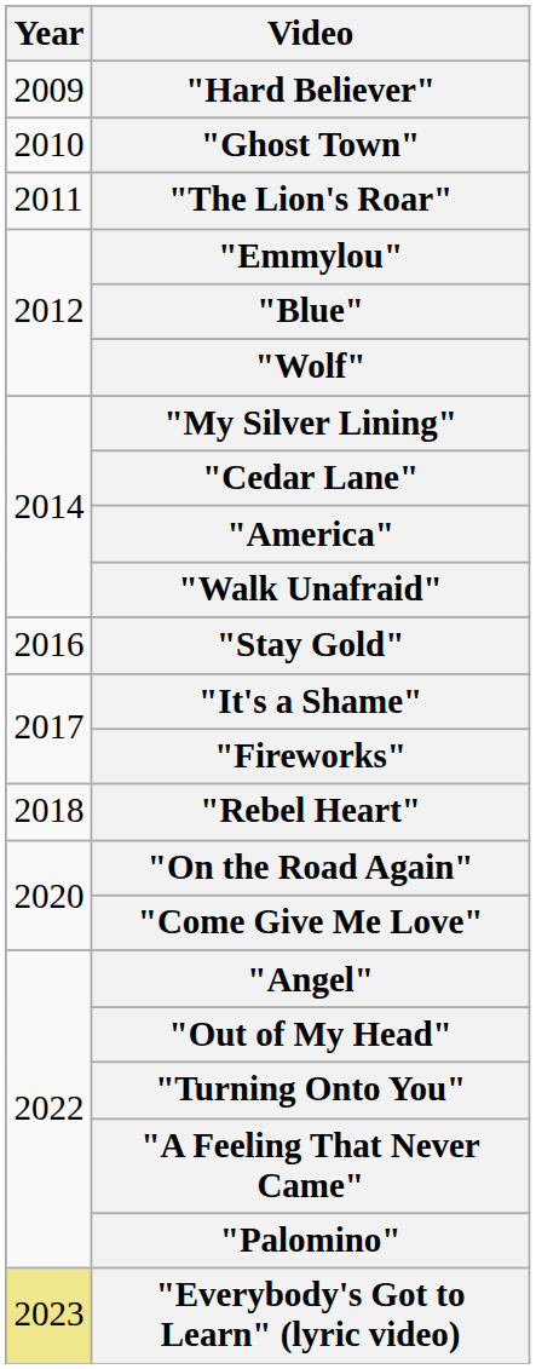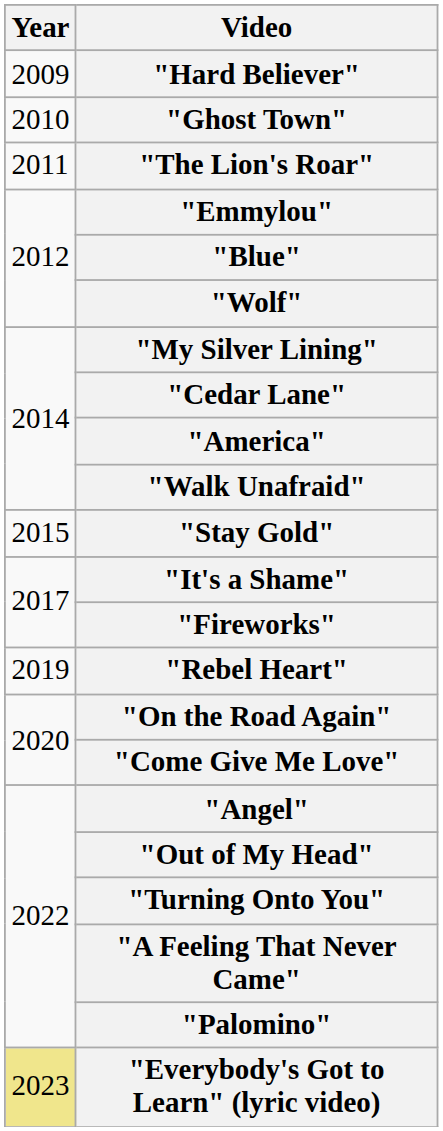 <table class="wikitable plainrowheaders">
 <tr>
 <th>Year</th>
 <th style="width:12em;">Video</th>
 </tr>
 <tr>
 <td>2009</td>
 <th scope="row">"Hard Believer"</th>
 </tr>
 <tr>
 <td>2010</td>
 <th scope="row">"Ghost Town"</th>
 </tr>
 <tr>
 <td>2011</td>
 <th scope="row">"The Lion's Roar"</th>
 </tr>
 <tr>
 <td rowspan="3">2012</td>
 <th scope="row">"Emmylou"</th>
 </tr>
 <tr>
 <th scope="row">"Blue"</th>
 </tr>
 <tr>
 <th scope="row">"Wolf"</th>
 </tr>
 <tr>
 <td rowspan="4">2014</td>
 <th scope="row">"My Silver Lining"</th>
 </tr>
 <tr>
 <th scope="row">"Cedar Lane"</th>
 </tr>
 <tr>
 <th scope="row">"America"</th>
 </tr>
 <tr>
 <th scope="row">"Walk Unafraid"</th>
 </tr>
 <tr>
-<td>2016</td>
+<td>2015</td>
 <th scope="row">"Stay Gold"</th>
 </tr>
 <tr>
 <td rowspan="2">2017</td>
 <th scope="row">"It's a Shame"</th>
 </tr>
 <tr>
 <th scope="row">"Fireworks"</th>
 </tr>
 <tr>
-<td>2018</td>
+<td>2019</td>
 <th scope="row">"Rebel Heart"</th>
 </tr>
 <tr>
 <td rowspan="2">2020</td>
 <th scope="row">"On the Road Again"</th>
 </tr>
 <tr>
 <th scope="row">"Come Give Me Love"</th>
 </tr>
 <tr>
 <td rowspan="5">2022</td>
 <th scope="row">"Angel"</th>
 </tr>
 <tr>
 <th scope="row">"Out of My Head"</th>
 </tr>
 <tr>
 <th scope="row">"Turning Onto You"</th>
 </tr>
 <tr>
 <th scope="row">"A Feeling That Never Came"</th>
 </tr>
 <tr>
 <th scope="row">"Palomino"</th>
 </tr>
 <tr>
 <td style="background: khaki;">2023</td>
 <th scope="row">"Everybody's Got to Learn" (lyric video)</th>
 </tr>
 </table>
